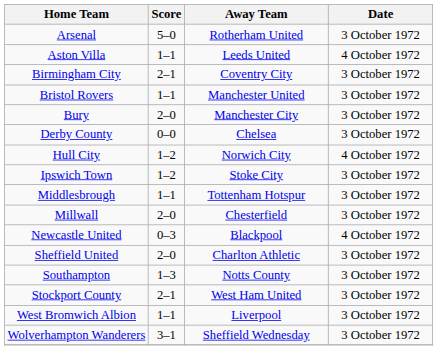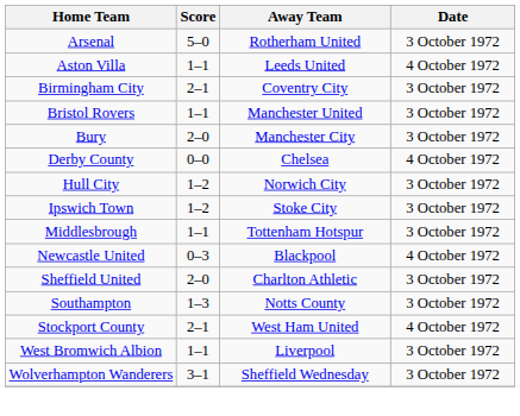 <table class="wikitable" style="text-align:center;">
 <tr>
 <th width=175>Home Team</th>
 <th width=20>Score</th>
 <th width=175>Away Team</th>
 <th width=125>Date</th>
 </tr>
 <tr>
 <td><a href='#'>Arsenal</a></td>
 <td>5–0</td>
 <td><a href='#'>Rotherham United</a></td>
 <td>3 October 1972</td>
 </tr>
 <tr>
 <td><a href='#'>Aston Villa</a></td>
 <td>1–1</td>
 <td><a href='#'>Leeds United</a></td>
 <td>4 October 1972</td>
 </tr>
 <tr>
 <td><a href='#'>Birmingham City</a></td>
 <td>2–1</td>
 <td><a href='#'>Coventry City</a></td>
 <td>3 October 1972</td>
 </tr>
 <tr>
 <td><a href='#'>Bristol Rovers</a></td>
 <td>1–1</td>
 <td><a href='#'>Manchester United</a></td>
 <td>3 October 1972</td>
 </tr>
 <tr>
 <td><a href='#'>Bury</a></td>
 <td>2–0</td>
 <td><a href='#'>Manchester City</a></td>
 <td>3 October 1972</td>
 </tr>
 <tr>
 <td><a href='#'>Derby County</a></td>
 <td>0–0</td>
 <td><a href='#'>Chelsea</a></td>
-<td>3 October 1972</td>
+<td>4 October 1972</td>
 </tr>
 <tr>
 <td><a href='#'>Hull City</a></td>
 <td>1–2</td>
 <td><a href='#'>Norwich City</a></td>
-<td>4 October 1972</td>
+<td>3 October 1972</td>
 </tr>
 <tr>
 <td><a href='#'>Ipswich Town</a></td>
 <td>1–2</td>
 <td><a href='#'>Stoke City</a></td>
 <td>3 October 1972</td>
 </tr>
 <tr>
 <td><a href='#'>Middlesbrough</a></td>
 <td>1–1</td>
 <td><a href='#'>Tottenham Hotspur</a></td>
-<td>3 October 1972</td>
-</tr>
-<tr>
-<td><a href='#'>Millwall</a></td>
-<td>2–0</td>
-<td><a href='#'>Chesterfield</a></td>
 <td>3 October 1972</td>
 </tr>
 <tr>
 <td><a href='#'>Newcastle United</a></td>
 <td>0–3</td>
 <td><a href='#'>Blackpool</a></td>
 <td>4 October 1972</td>
 </tr>
 <tr>
 <td><a href='#'>Sheffield United</a></td>
 <td>2–0</td>
 <td><a href='#'>Charlton Athletic</a></td>
 <td>3 October 1972</td>
 </tr>
 <tr>
 <td><a href='#'>Southampton</a></td>
 <td>1–3</td>
 <td><a href='#'>Notts County</a></td>
 <td>3 October 1972</td>
 </tr>
 <tr>
 <td><a href='#'>Stockport County</a></td>
 <td>2–1</td>
 <td><a href='#'>West Ham United</a></td>
-<td>3 October 1972</td>
+<td>4 October 1972</td>
 </tr>
 <tr>
 <td><a href='#'>West Bromwich Albion</a></td>
 <td>1–1</td>
 <td><a href='#'>Liverpool</a></td>
 <td>3 October 1972</td>
 </tr>
 <tr>
 <td><a href='#'>Wolverhampton Wanderers</a></td>
 <td>3–1</td>
 <td><a href='#'>Sheffield Wednesday</a></td>
 <td>3 October 1972</td>
 </tr>
 <tr>
 </tr>
 </table>
